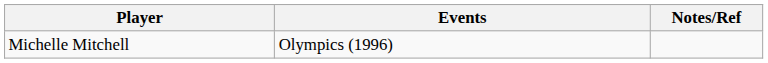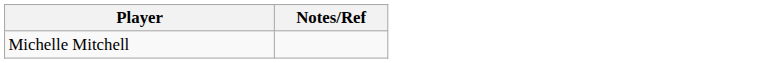 <table class="wikitable">
 <tr>
 <th width=250>Player</th>
-<th width=350>Events</th>
 <th width=100>Notes/Ref</th>
 </tr>
 <tr>
 <td> Michelle Mitchell</td>
-<td>Olympics (1996)</td>
 <td></td>
 </tr>
 </table>
